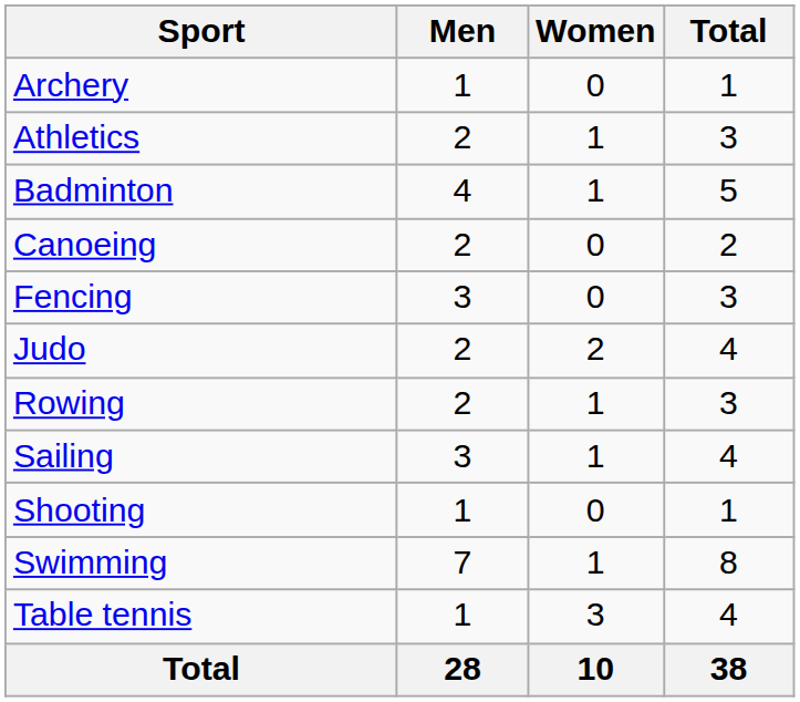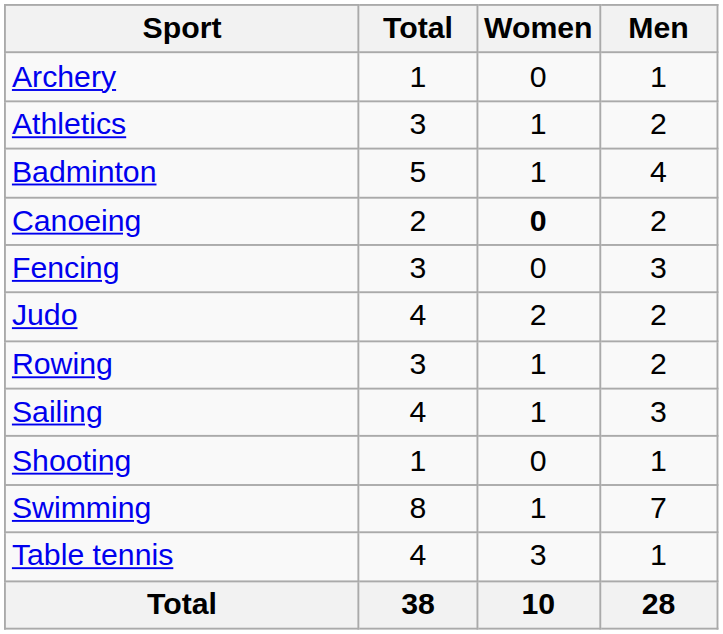 <table class="wikitable sortable" style="text-align:center;">
 <tr>
 <th width=180>Sport</th>
+<th width=55>Total</th>
+<th width=55>Women</th>
 <th width=55>Men</th>
-<th width=55>Women</th>
-<th width=55>Total</th>
 </tr>
 <tr>
 <td align=left><a href='#'>Archery</a></td>
 <td>1</td>
 <td>0</td>
 <td>1</td>
 </tr>
 <tr>
 <td align=left><a href='#'>Athletics</a></td>
+<td>3</td>
+<td>1</td>
 <td>2</td>
-<td>1</td>
-<td>3</td>
 </tr>
 <tr>
 <td align=left><a href='#'>Badminton</a></td>
+<td>5</td>
+<td>1</td>
 <td>4</td>
-<td>1</td>
-<td>5</td>
 </tr>
 <tr>
 <td align=left><a href='#'>Canoeing</a></td>
 <td>2</td>
-<td>0</td>
+<td><strong>0</strong></td>
 <td>2</td>
 </tr>
 <tr>
 <td align=left><a href='#'>Fencing</a></td>
 <td>3</td>
 <td>0</td>
 <td>3</td>
 </tr>
 <tr>
 <td align=left><a href='#'>Judo</a></td>
+<td>4</td>
 <td>2</td>
 <td>2</td>
-<td>4</td>
 </tr>
 <tr>
 <td align=left><a href='#'>Rowing</a></td>
+<td>3</td>
+<td>1</td>
 <td>2</td>
-<td>1</td>
-<td>3</td>
 </tr>
 <tr>
 <td align=left><a href='#'>Sailing</a></td>
+<td>4</td>
+<td>1</td>
 <td>3</td>
-<td>1</td>
-<td>4</td>
 </tr>
 <tr>
 <td align=left><a href='#'>Shooting</a></td>
 <td>1</td>
 <td>0</td>
 <td>1</td>
 </tr>
 <tr>
 <td align=left><a href='#'>Swimming</a></td>
+<td>8</td>
+<td>1</td>
 <td>7</td>
-<td>1</td>
-<td>8</td>
 </tr>
 <tr>
 <td align=left><a href='#'>Table tennis</a></td>
+<td>4</td>
+<td>3</td>
 <td>1</td>
-<td>3</td>
-<td>4</td>
 </tr>
 <tr>
 <th>Total</th>
+<th>38</th>
+<th>10</th>
 <th>28</th>
-<th>10</th>
-<th>38</th>
 </tr>
 </table>
